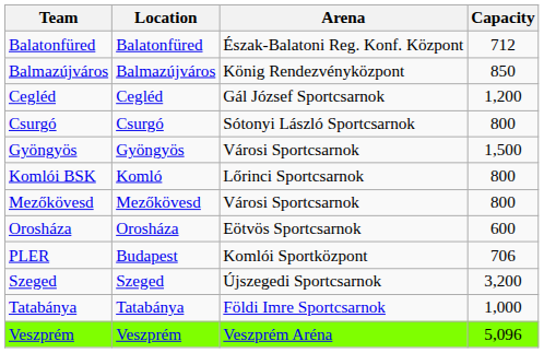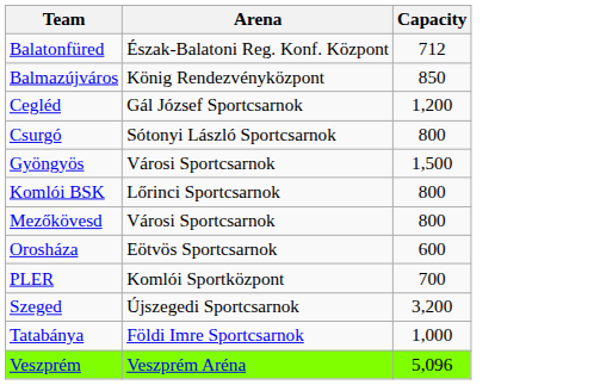 <table class="wikitable sortable" style="text-align: left;">
 <tr>
 <th>Team</th>
-<th>Location</th>
 <th>Arena</th>
 <th>Capacity</th>
 </tr>
 <tr>
-<td><a href='#'>Balatonfüred</a></td>
 <td><a href='#'>Balatonfüred</a></td>
 <td>Észak-Balatoni Reg. Konf. Központ</td>
 <td align="center">712</td>
 </tr>
 <tr>
 <td><a href='#'>Balmazújváros</a></td>
-<td><a href='#'>Balmazújváros</a></td>
 <td>König Rendezvényközpont</td>
 <td align="center">850</td>
 </tr>
 <tr>
-<td><a href='#'>Cegléd</a></td>
 <td><a href='#'>Cegléd</a></td>
 <td>Gál József Sportcsarnok</td>
 <td align="center">1,200</td>
 </tr>
 <tr>
 <td><a href='#'>Csurgó</a></td>
-<td><a href='#'>Csurgó</a></td>
 <td>Sótonyi László Sportcsarnok</td>
 <td align="center">800</td>
 </tr>
 <tr>
-<td><a href='#'>Gyöngyös</a></td>
 <td><a href='#'>Gyöngyös</a></td>
 <td>Városi Sportcsarnok</td>
 <td align="center">1,500</td>
 </tr>
 <tr>
 <td><a href='#'>Komlói BSK</a></td>
-<td><a href='#'>Komló</a></td>
 <td>Lőrinci Sportcsarnok</td>
 <td align="center">800</td>
 </tr>
 <tr>
-<td><a href='#'>Mezőkövesd</a></td>
 <td><a href='#'>Mezőkövesd</a></td>
 <td>Városi Sportcsarnok</td>
 <td align="center">800</td>
 </tr>
 <tr>
 <td><a href='#'>Orosháza</a></td>
-<td><a href='#'>Orosháza</a></td>
 <td>Eötvös Sportcsarnok</td>
 <td align="center">600</td>
 </tr>
 <tr>
 <td><a href='#'>PLER</a></td>
-<td><a href='#'>Budapest</a></td>
 <td>Komlói Sportközpont</td>
-<td align="center">706</td>
+<td align="center">700</td>
 </tr>
 <tr>
-<td><a href='#'>Szeged</a></td>
 <td><a href='#'>Szeged</a></td>
 <td>Újszegedi Sportcsarnok</td>
 <td align="center">3,200</td>
 </tr>
 <tr>
 <td><a href='#'>Tatabánya</a></td>
-<td><a href='#'>Tatabánya</a></td>
 <td><a href='#'>Földi Imre Sportcsarnok</a></td>
 <td align="center">1,000</td>
 </tr>
 <tr bgcolor="#7fff00">
 <td><a href='#'>Veszprém</a></td>
-<td><a href='#'>Veszprém</a></td>
 <td><a href='#'>Veszprém Aréna</a></td>
 <td align="center">5,096</td>
 </tr>
 </table>
